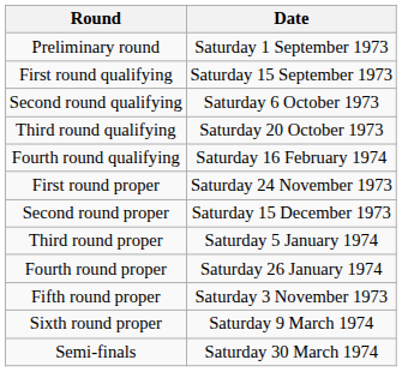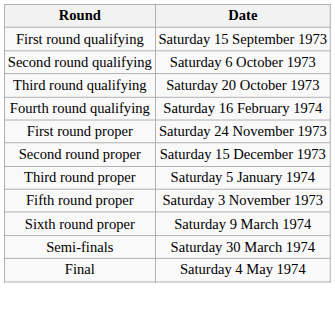 <table class="wikitable" style="text-align: center">
 <tr>
 <th>Round</th>
 <th>Date</th>
-</tr>
-<tr>
-<td>Preliminary round</td>
-<td>Saturday 1 September 1973</td>
 </tr>
 <tr>
 <td>First round qualifying</td>
 <td>Saturday 15 September 1973</td>
 </tr>
 <tr>
 <td>Second round qualifying</td>
 <td>Saturday 6 October 1973</td>
 </tr>
 <tr>
 <td>Third round qualifying</td>
 <td>Saturday 20 October 1973</td>
 </tr>
 <tr>
 <td>Fourth round qualifying</td>
 <td>Saturday 16 February 1974</td>
 </tr>
 <tr>
 <td>First round proper</td>
 <td>Saturday 24 November 1973</td>
 </tr>
 <tr>
 <td>Second round proper</td>
 <td>Saturday 15 December 1973</td>
 </tr>
 <tr>
 <td>Third round proper</td>
 <td>Saturday 5 January 1974</td>
 </tr>
 <tr>
-<td>Fourth round proper</td>
-<td>Saturday 26 January 1974</td>
-</tr>
-<tr>
 <td>Fifth round proper</td>
 <td>Saturday 3 November 1973</td>
 </tr>
 <tr>
 <td>Sixth round proper</td>
 <td>Saturday 9 March 1974</td>
 </tr>
 <tr>
 <td>Semi-finals</td>
 <td>Saturday 30 March 1974</td>
 </tr>
+<tr>
+<td>Final</td>
+<td>Saturday 4 May 1974</td>
+</tr>
 </table>
